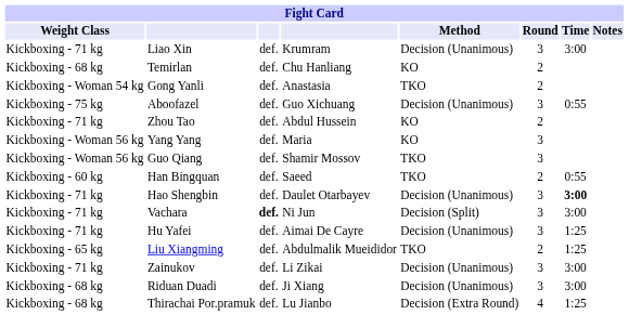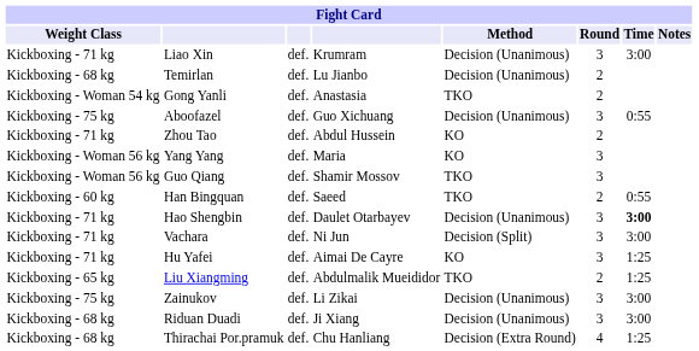 <table class="toccolours" style="font-size: 85%;">
 <tr>
 <th colspan="8" style="background-color: #ccf; color: #000080; text-align: center;"><strong>Fight Card</strong></th>
 </tr>
 <tr>
 <th colspan="1" style="background-color: #E6E8FA; color: #000000; text-align: center;">Weight Class</th>
 <th colspan="1" style="background-color: #E6E8FA; color: #000000; text-align: center;"></th>
 <th colspan="1" style="background-color: #E6E8FA; color: #000000; text-align: center;"></th>
 <th colspan="1" style="background-color: #E6E8FA; color: #000000; text-align: center;"></th>
 <th colspan="1" style="background-color: #E6E8FA; color: #000000; text-align: center;">Method</th>
 <th colspan="1" style="background-color: #E6E8FA; color: #000000; text-align: center;">Round</th>
 <th colspan="1" style="background-color: #E6E8FA; color: #000000; text-align: center;">Time</th>
 <th colspan="1" style="background-color: #E6E8FA; color: #000000; text-align: center;">Notes</th>
 </tr>
 <tr>
 <td>Kickboxing - 71 kg</td>
 <td> Liao Xin</td>
 <td align=center>def.</td>
 <td> Krumram</td>
 <td>Decision (Unanimous)</td>
 <td align=center>3</td>
 <td align=center>3:00</td>
 <td></td>
 </tr>
 <tr>
 <td>Kickboxing - 68 kg</td>
 <td> Temirlan</td>
 <td align=center>def.</td>
-<td> Chu Hanliang</td>
-<td>KO</td>
+<td> Lu Jianbo</td>
+<td>Decision (Unanimous)</td>
 <td align=center>2</td>
 <td align=center></td>
 <td></td>
 </tr>
 <tr>
 <td>Kickboxing - Woman 54 kg</td>
 <td> Gong Yanli</td>
 <td align=center>def.</td>
 <td> Anastasia</td>
 <td>TKO</td>
 <td align=center>2</td>
 <td align=center></td>
 <td></td>
 </tr>
 <tr>
 <td>Kickboxing - 75 kg</td>
 <td> Aboofazel</td>
 <td align=center>def.</td>
 <td> Guo Xichuang</td>
 <td>Decision (Unanimous)</td>
 <td align=center>3</td>
 <td align=center>0:55</td>
 <td></td>
 </tr>
 <tr>
 <td>Kickboxing  - 71 kg</td>
 <td> Zhou Tao</td>
 <td align=center>def.</td>
 <td> Abdul Hussein</td>
 <td>KO</td>
 <td align=center>2</td>
 <td align=center></td>
 <td></td>
 </tr>
 <tr>
 <td>Kickboxing - Woman 56 kg</td>
 <td> Yang Yang</td>
 <td align=center>def.</td>
 <td> Maria</td>
 <td>KO</td>
 <td align=center>3</td>
 <td align=center></td>
 <td></td>
 </tr>
 <tr>
 <td>Kickboxing - Woman 56 kg</td>
 <td> Guo Qiang</td>
 <td align=center>def.</td>
 <td> Shamir Mossov</td>
 <td>TKO</td>
 <td align=center>3</td>
 <td align=center></td>
 <td></td>
 </tr>
 <tr>
 <td>Kickboxing - 60 kg</td>
 <td> Han Bingquan</td>
 <td align=center>def.</td>
 <td> Saeed</td>
 <td>TKO</td>
 <td align=center>2</td>
 <td align=center>0:55</td>
 <td></td>
 </tr>
 <tr>
 <td>Kickboxing - 71 kg</td>
 <td> Hao Shengbin</td>
 <td align=center>def.</td>
 <td> Daulet Otarbayev</td>
 <td>Decision (Unanimous)</td>
 <td align=center>3</td>
 <td align=center><strong>3:00</strong></td>
 <td></td>
 </tr>
 <tr>
 <td>Kickboxing - 71 kg</td>
 <td> Vachara</td>
-<td align=center><strong>def.</strong></td>
+<td align=center>def.</td>
 <td> Ni Jun</td>
 <td>Decision (Split)</td>
 <td align=center>3</td>
 <td align=center>3:00</td>
 <td></td>
 </tr>
 <tr>
 <td>Kickboxing - 71 kg</td>
 <td> Hu Yafei</td>
 <td align=center>def.</td>
 <td> Aimai De Cayre</td>
-<td>Decision (Unanimous)</td>
+<td>KO</td>
 <td align=center>3</td>
 <td align=center>1:25</td>
 <td></td>
 </tr>
 <tr>
 <td>Kickboxing - 65 kg</td>
 <td> <a href='#'>Liu Xiangming</a></td>
 <td align=center>def.</td>
 <td> Abdulmalik Mueididor</td>
 <td>TKO</td>
 <td align=center>2</td>
 <td align=center>1:25</td>
 <td></td>
 </tr>
 <tr>
-<td>Kickboxing - 71 kg</td>
+<td>Kickboxing - 75 kg</td>
 <td> Zainukov</td>
 <td align=center>def.</td>
 <td> Li Zikai</td>
 <td>Decision (Unanimous)</td>
 <td align=center>3</td>
 <td align=center>3:00</td>
 <td></td>
 </tr>
 <tr>
 <td>Kickboxing - 68 kg</td>
 <td> Riduan Duadi</td>
 <td align=center>def.</td>
 <td> Ji Xiang</td>
 <td>Decision (Unanimous)</td>
 <td align=center>3</td>
 <td align=center>3:00</td>
 <td></td>
 </tr>
 <tr>
 <td>Kickboxing - 68 kg</td>
 <td> Thirachai Por.pramuk</td>
 <td align=center>def.</td>
-<td> Lu Jianbo</td>
+<td> Chu Hanliang</td>
 <td>Decision (Extra Round)</td>
 <td align=center>4</td>
 <td align=center>1:25</td>
 <td></td>
 </tr>
 <tr>
 </tr>
 </table>
